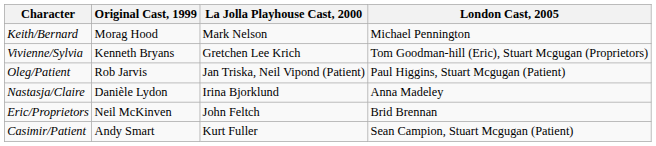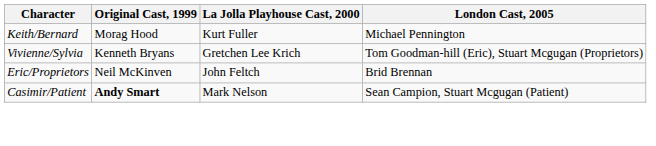 <table class="wikitable">
 <tr>
 <th>Character</th>
 <th>Original Cast, 1999</th>
 <th>La Jolla Playhouse Cast, 2000</th>
 <th>London Cast, 2005</th>
 </tr>
 <tr>
 <td><em>Keith/Bernard</em></td>
 <td>Morag Hood</td>
-<td>Mark Nelson</td>
+<td>Kurt Fuller</td>
 <td>Michael Pennington</td>
 </tr>
 <tr>
 <td><em>Vivienne/Sylvia</em></td>
 <td>Kenneth Bryans</td>
 <td>Gretchen Lee Krich</td>
 <td>Tom Goodman-hill (Eric), Stuart Mcgugan (Proprietors)</td>
 </tr>
 <tr>
-<td><em>Oleg/Patient</em></td>
-<td>Rob Jarvis</td>
-<td>Jan Triska, Neil Vipond (Patient)</td>
-<td>Paul Higgins, Stuart Mcgugan (Patient)</td>
-</tr>
-<tr>
-<td><em>Nastasja/Claire</em></td>
-<td>Danièle Lydon</td>
-<td>Irina Bjorklund</td>
-<td>Anna Madeley</td>
-</tr>
-<tr>
 <td><em>Eric/Proprietors</em></td>
 <td>Neil McKinven</td>
 <td>John Feltch</td>
 <td>Brid Brennan</td>
 </tr>
 <tr>
 <td><em>Casimir/Patient</em></td>
-<td>Andy Smart</td>
-<td>Kurt Fuller</td>
+<td><strong>Andy Smart</strong></td>
+<td>Mark Nelson</td>
 <td>Sean Campion, Stuart Mcgugan (Patient)</td>
 </tr>
 </table>
